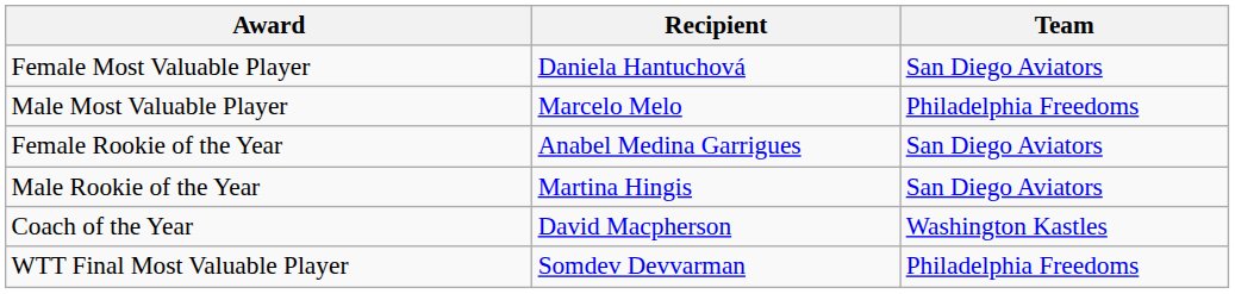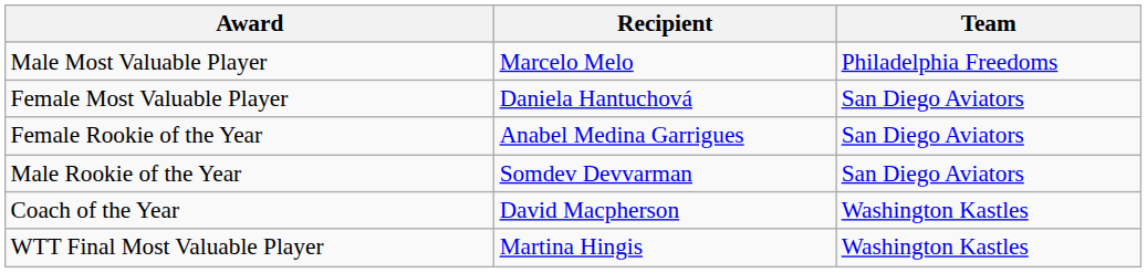 <table class="wikitable" style="text-align:left">
 <tr>
 <th width="325px">Award</th>
 <th width="225px">Recipient</th>
 <th width="200px">Team</th>
 </tr>
 <tr>
+<td>Male Most Valuable Player</td>
+<td><a href='#'>Marcelo Melo</a></td>
+<td><a href='#'>Philadelphia Freedoms</a></td>
+</tr>
+<tr>
 <td>Female Most Valuable Player</td>
 <td><a href='#'>Daniela Hantuchová</a></td>
 <td><a href='#'>San Diego Aviators</a></td>
-</tr>
-<tr>
-<td>Male Most Valuable Player</td>
-<td><a href='#'>Marcelo Melo</a></td>
-<td><a href='#'>Philadelphia Freedoms</a></td>
 </tr>
 <tr>
 <td>Female Rookie of the Year</td>
 <td><a href='#'>Anabel Medina Garrigues</a></td>
 <td><a href='#'>San Diego Aviators</a></td>
 </tr>
 <tr>
 <td>Male Rookie of the Year</td>
-<td><a href='#'>Martina Hingis</a></td>
+<td><a href='#'>Somdev Devvarman</a></td>
 <td><a href='#'>San Diego Aviators</a></td>
 </tr>
 <tr>
 <td>Coach of the Year</td>
 <td><a href='#'>David Macpherson</a></td>
 <td><a href='#'>Washington Kastles</a></td>
 </tr>
 <tr>
 <td>WTT Final Most Valuable Player</td>
-<td><a href='#'>Somdev Devvarman</a></td>
-<td><a href='#'>Philadelphia Freedoms</a></td>
+<td><a href='#'>Martina Hingis</a></td>
+<td><a href='#'>Washington Kastles</a></td>
 </tr>
 </table>
